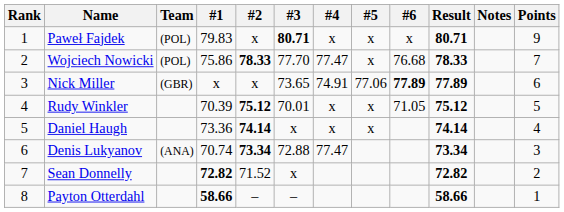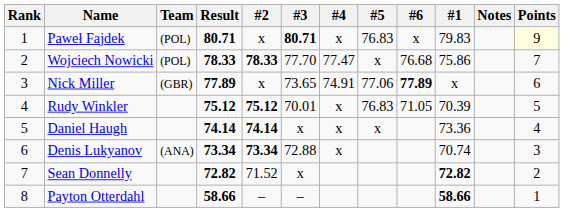 <table class="wikitable sortable" style="text-align:center">
 <tr>
 <th>Rank</th>
 <th>Name</th>
 <th>Team</th>
-<th>#1</th>
+<th>Result</th>
 <th>#2</th>
 <th>#3</th>
 <th>#4</th>
 <th>#5</th>
 <th>#6</th>
-<th>Result</th>
+<th>#1</th>
 <th>Notes</th>
 <th>Points</th>
 </tr>
 <tr>
 <td>1</td>
 <td align=left><a href='#'>Paweł Fajdek</a></td>
 <td align=left> <small>(POL)</small></td>
-<td>79.83</td>
+<td><strong>80.71</strong></td>
 <td>x</td>
 <td><strong>80.71</strong></td>
 <td>x</td>
+<td>76.83</td>
 <td>x</td>
-<td>x</td>
-<td><strong>80.71</strong></td>
+<td>79.83</td>
 <td></td>
-<td>9</td>
+<td style="background: lightyellow;">9</td>
 </tr>
 <tr>
 <td>2</td>
 <td align=left><a href='#'>Wojciech Nowicki</a></td>
 <td align=left> <small>(POL)</small></td>
-<td>75.86</td>
+<td><strong>78.33</strong></td>
 <td><strong>78.33</strong></td>
 <td>77.70</td>
 <td>77.47</td>
 <td>x</td>
 <td>76.68</td>
-<td><strong>78.33</strong></td>
+<td>75.86</td>
 <td></td>
 <td>7</td>
 </tr>
 <tr>
 <td>3</td>
 <td align=left><a href='#'>Nick Miller</a></td>
 <td align=left> <small>(GBR)</small></td>
-<td>x</td>
+<td><strong>77.89</strong></td>
 <td>x</td>
 <td>73.65</td>
 <td>74.91</td>
 <td>77.06</td>
 <td><strong>77.89</strong></td>
-<td><strong>77.89</strong></td>
+<td>x</td>
 <td></td>
 <td>6</td>
 </tr>
 <tr>
 <td>4</td>
 <td align=left><a href='#'>Rudy Winkler</a></td>
 <td align=left></td>
-<td>70.39</td>
+<td><strong>75.12</strong></td>
 <td><strong>75.12</strong></td>
 <td>70.01</td>
 <td>x</td>
-<td>x</td>
+<td>76.83</td>
 <td>71.05</td>
-<td><strong>75.12</strong></td>
+<td>70.39</td>
 <td></td>
 <td>5</td>
 </tr>
 <tr>
 <td>5</td>
 <td align=left><a href='#'>Daniel Haugh</a></td>
 <td align=left></td>
-<td>73.36</td>
+<td><strong>74.14</strong></td>
 <td><strong>74.14</strong></td>
 <td>x</td>
 <td>x</td>
 <td>x</td>
 <td></td>
-<td><strong>74.14</strong></td>
+<td>73.36</td>
 <td></td>
 <td>4</td>
 </tr>
 <tr>
 <td>6</td>
 <td align=left><a href='#'>Denis Lukyanov</a></td>
 <td align=left> <small>(ANA)</small></td>
-<td>70.74</td>
+<td><strong>73.34</strong></td>
 <td><strong>73.34</strong></td>
 <td>72.88</td>
-<td>77.47</td>
+<td>x</td>
 <td></td>
 <td></td>
-<td><strong>73.34</strong></td>
+<td>70.74</td>
 <td></td>
 <td>3</td>
 </tr>
 <tr>
 <td>7</td>
 <td align=left><a href='#'>Sean Donnelly</a></td>
 <td align=left></td>
 <td><strong>72.82</strong></td>
 <td>71.52</td>
 <td>x</td>
 <td></td>
 <td></td>
 <td></td>
 <td><strong>72.82</strong></td>
 <td></td>
 <td>2</td>
 </tr>
 <tr>
 <td>8</td>
 <td align=left><a href='#'>Payton Otterdahl</a></td>
 <td align=left></td>
 <td><strong>58.66</strong></td>
 <td>–</td>
 <td>–</td>
 <td></td>
 <td></td>
 <td></td>
 <td><strong>58.66</strong></td>
 <td></td>
 <td>1</td>
 </tr>
 </table>
